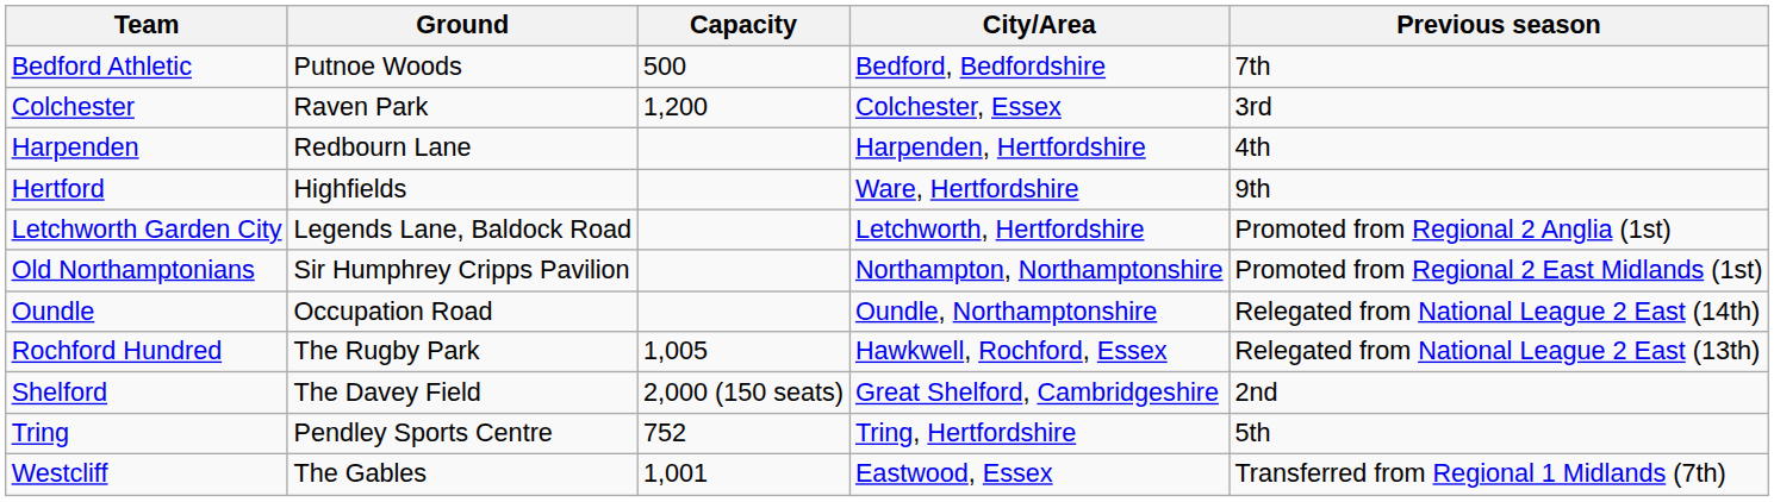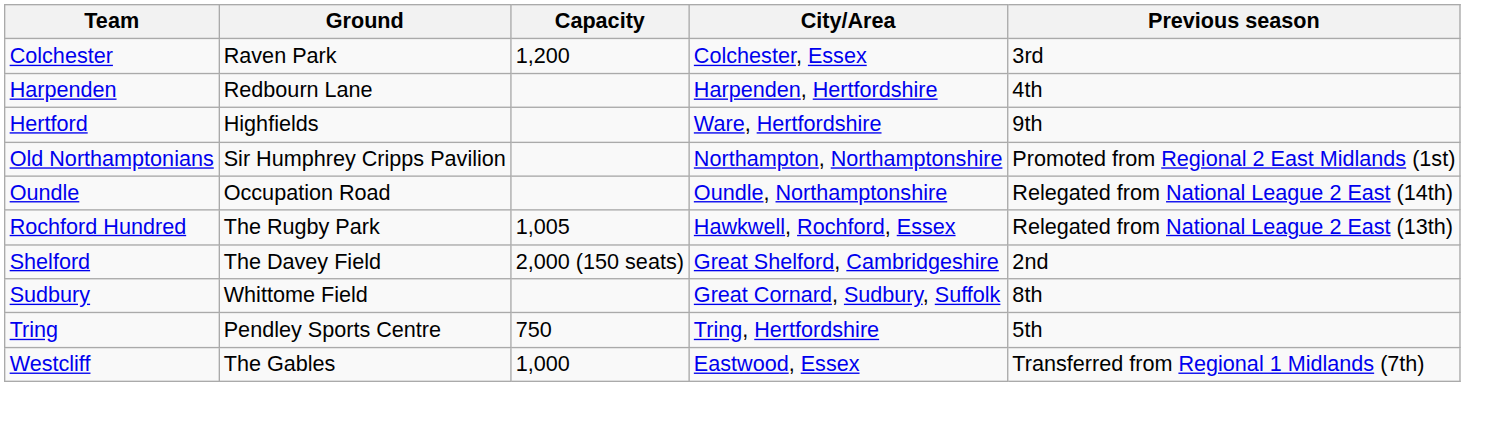 <table class="wikitable sortable">
 <tr>
 <th>Team</th>
 <th>Ground</th>
 <th>Capacity</th>
 <th>City/Area</th>
 <th>Previous season</th>
-</tr>
-<tr>
-<td><a href='#'>Bedford Athletic</a></td>
-<td>Putnoe Woods</td>
-<td>500</td>
-<td><a href='#'>Bedford</a>, <a href='#'>Bedfordshire</a></td>
-<td>7th</td>
 </tr>
 <tr>
 <td><a href='#'>Colchester</a></td>
 <td>Raven Park</td>
 <td>1,200</td>
 <td><a href='#'>Colchester</a>, <a href='#'>Essex</a></td>
 <td>3rd</td>
 </tr>
 <tr>
 <td><a href='#'>Harpenden</a></td>
 <td>Redbourn Lane</td>
 <td></td>
 <td><a href='#'>Harpenden</a>, <a href='#'>Hertfordshire</a></td>
 <td>4th</td>
 </tr>
 <tr>
 <td><a href='#'>Hertford</a></td>
 <td>Highfields</td>
 <td></td>
 <td><a href='#'>Ware</a>, <a href='#'>Hertfordshire</a></td>
 <td>9th</td>
-</tr>
-<tr>
-<td><a href='#'>Letchworth Garden City</a></td>
-<td>Legends Lane,  Baldock Road</td>
-<td></td>
-<td><a href='#'>Letchworth</a>, <a href='#'>Hertfordshire</a></td>
-<td>Promoted from <a href='#'>Regional 2 Anglia</a> (1st)</td>
 </tr>
 <tr>
 <td><a href='#'>Old Northamptonians</a></td>
 <td>Sir Humphrey Cripps Pavilion</td>
 <td></td>
 <td><a href='#'>Northampton</a>, <a href='#'>Northamptonshire</a></td>
 <td>Promoted from <a href='#'>Regional 2 East Midlands</a> (1st)</td>
 </tr>
 <tr>
 <td><a href='#'>Oundle</a></td>
 <td>Occupation Road</td>
 <td></td>
 <td><a href='#'>Oundle</a>, <a href='#'>Northamptonshire</a></td>
 <td>Relegated from <a href='#'>National League 2 East</a> (14th)</td>
 </tr>
 <tr>
 <td><a href='#'>Rochford Hundred</a></td>
 <td>The Rugby Park</td>
 <td>1,005</td>
 <td><a href='#'>Hawkwell</a>, <a href='#'>Rochford</a>, <a href='#'>Essex</a></td>
 <td>Relegated from <a href='#'>National League 2 East</a> (13th)</td>
 </tr>
 <tr>
 <td><a href='#'>Shelford</a></td>
 <td>The Davey Field</td>
 <td>2,000 (150 seats)</td>
 <td><a href='#'>Great Shelford</a>, <a href='#'>Cambridgeshire</a></td>
 <td>2nd</td>
 </tr>
 <tr>
+<td><a href='#'>Sudbury</a></td>
+<td>Whittome Field</td>
+<td></td>
+<td><a href='#'>Great Cornard</a>, <a href='#'>Sudbury</a>, <a href='#'>Suffolk</a></td>
+<td>8th</td>
+</tr>
+<tr>
 <td><a href='#'>Tring</a></td>
 <td>Pendley Sports Centre</td>
-<td>752</td>
+<td>750</td>
 <td><a href='#'>Tring</a>, <a href='#'>Hertfordshire</a></td>
 <td>5th</td>
 </tr>
 <tr>
 <td><a href='#'>Westcliff</a></td>
 <td>The Gables</td>
-<td>1,001</td>
+<td>1,000</td>
 <td><a href='#'>Eastwood</a>, <a href='#'>Essex</a></td>
 <td>Transferred from <a href='#'>Regional 1 Midlands</a> (7th)</td>
 </tr>
 </table>
